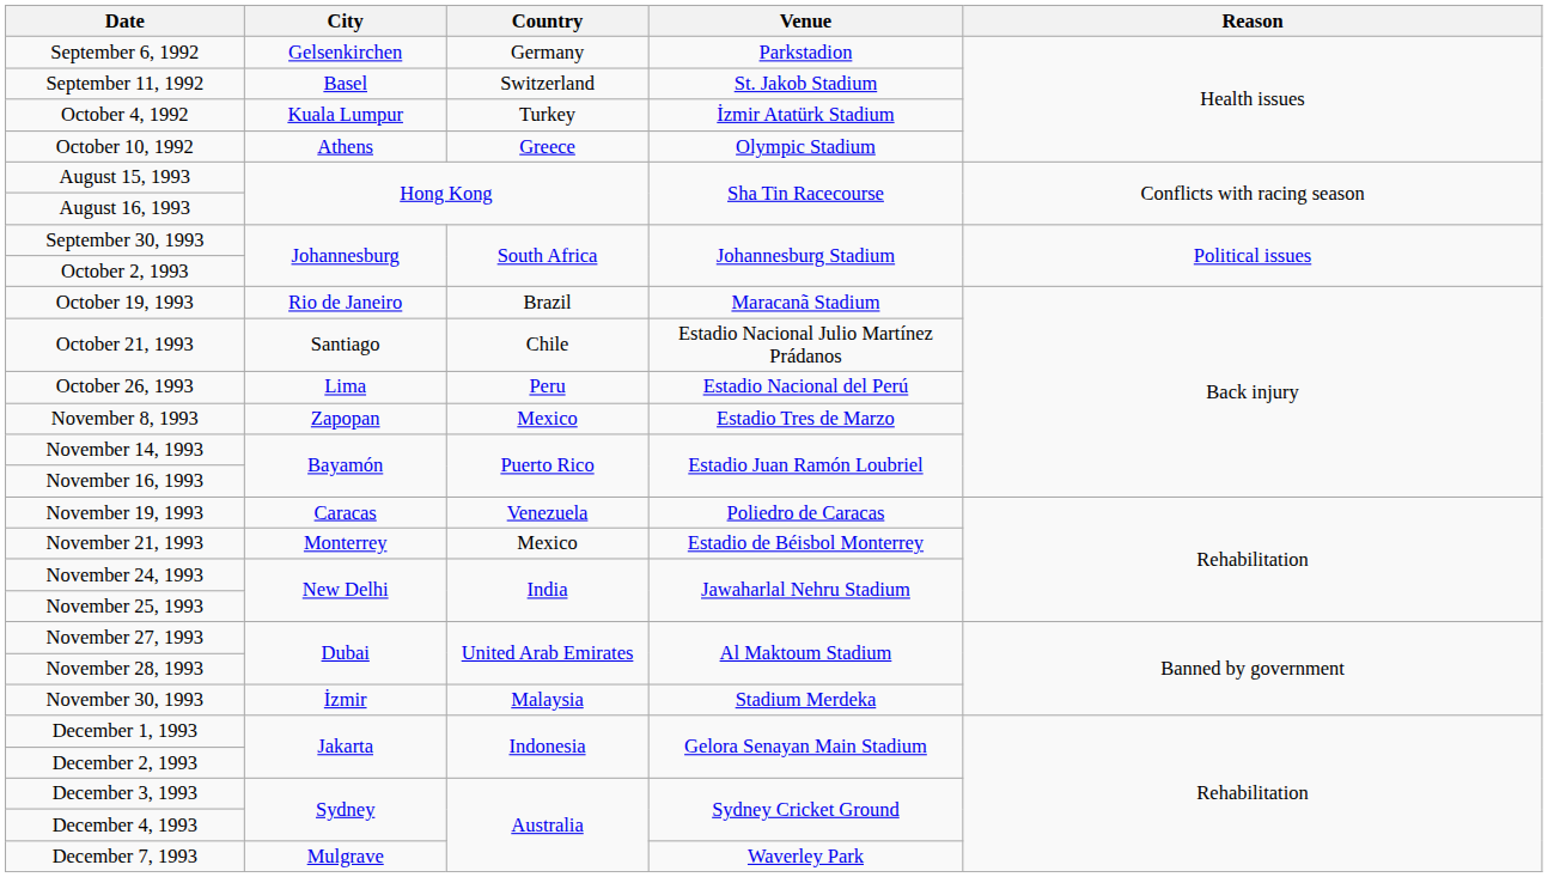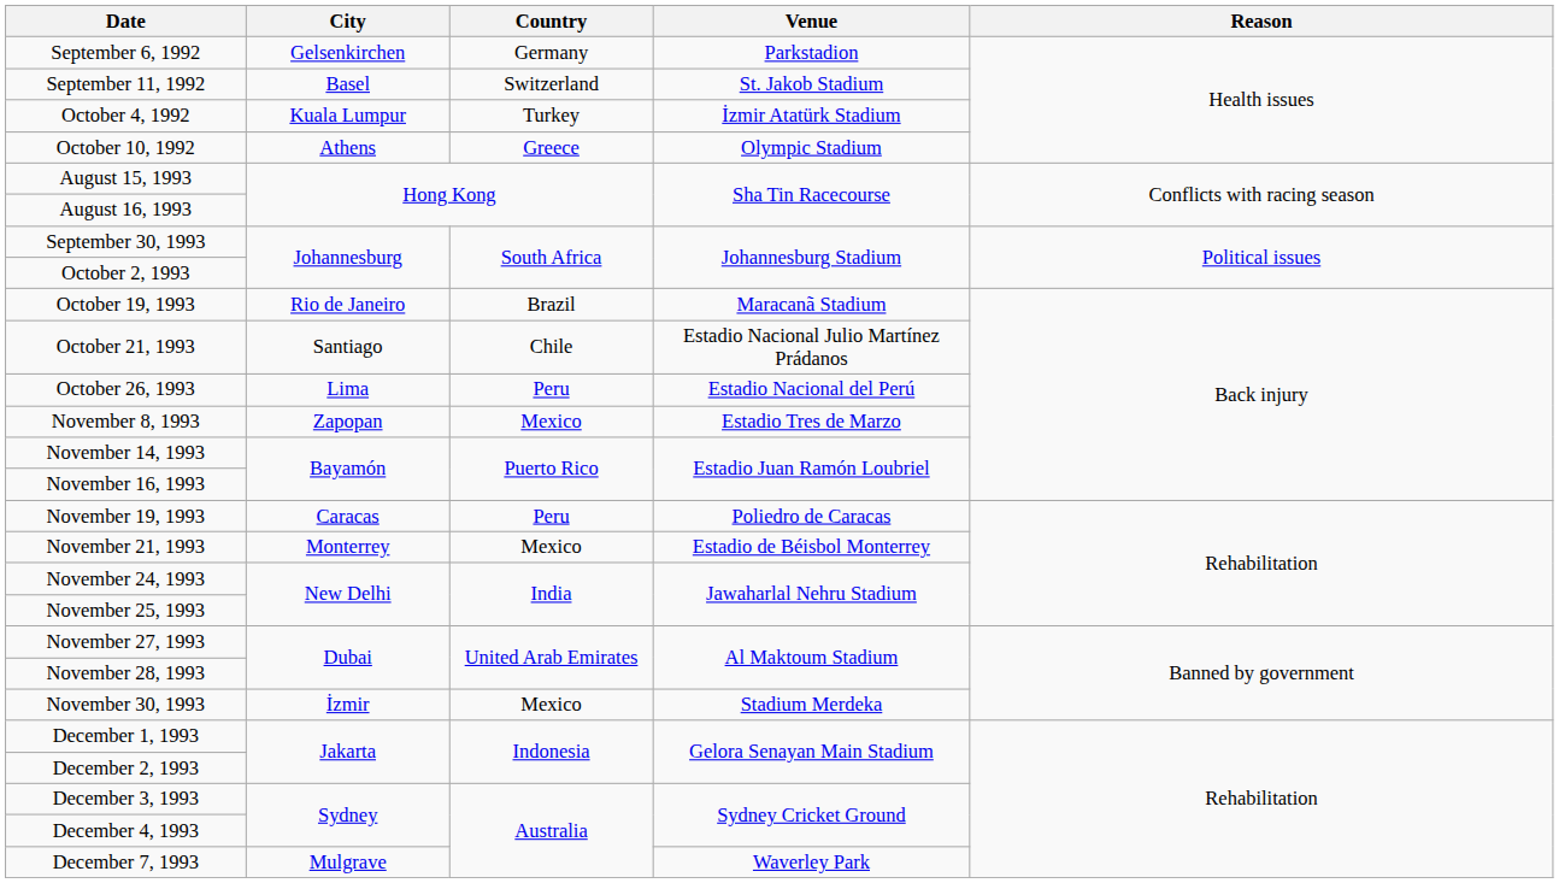 <table class="wikitable plainrowheaders" style="text-align:center;">
 <tr>
 <th scope="col" style="width:12em;">Date</th>
 <th scope="col" style="width:10em;">City</th>
 <th scope="col" style="width:10em;">Country</th>
 <th scope="col" style="width:16em;">Venue</th>
 <th scope="col" style="width:30em;">Reason</th>
 </tr>
 <tr>
 <td scope="row" style="text-align:center;">September 6, 1992</td>
 <td><a href='#'>Gelsenkirchen</a></td>
 <td>Germany</td>
 <td><a href='#'>Parkstadion</a></td>
 <td rowspan="4">Health issues</td>
 </tr>
 <tr>
 <td scope="row" style="text-align:center;">September 11, 1992</td>
 <td><a href='#'>Basel</a></td>
 <td>Switzerland</td>
 <td><a href='#'>St. Jakob Stadium</a></td>
 </tr>
 <tr>
 <td scope="row" style="text-align:center;">October 4, 1992</td>
 <td><a href='#'>Kuala Lumpur</a></td>
 <td>Turkey</td>
 <td><a href='#'>İzmir Atatürk Stadium</a></td>
 </tr>
 <tr>
 <td scope="row" style="text-align:center;">October 10, 1992</td>
 <td><a href='#'>Athens</a></td>
 <td><a href='#'>Greece</a></td>
 <td><a href='#'>Olympic Stadium</a></td>
 </tr>
 <tr>
 <td>August 15, 1993</td>
 <td colspan="2" rowspan="2"><a href='#'>Hong Kong</a></td>
 <td rowspan="2"><a href='#'>Sha Tin Racecourse</a></td>
 <td rowspan="2">Conflicts with racing season</td>
 </tr>
 <tr>
 <td>August 16, 1993</td>
 </tr>
 <tr>
 <td scope="row" style="text-align:center;">September 30, 1993</td>
 <td rowspan="2"><a href='#'>Johannesburg</a></td>
 <td rowspan="2"><a href='#'>South Africa</a></td>
 <td rowspan="2"><a href='#'>Johannesburg Stadium</a></td>
 <td rowspan="2"><a href='#'>Political issues</a></td>
 </tr>
 <tr>
 <td scope="row" style="text-align:center;">October 2, 1993</td>
 </tr>
 <tr>
 <td>October 19, 1993</td>
 <td><a href='#'>Rio de Janeiro</a></td>
 <td>Brazil</td>
 <td><a href='#'>Maracanã Stadium</a></td>
 <td rowspan="6">Back injury</td>
 </tr>
 <tr>
 <td scope="row" style="text-align:center;">October 21, 1993</td>
 <td>Santiago</td>
 <td>Chile</td>
 <td>Estadio Nacional Julio Martínez Prádanos</td>
 </tr>
 <tr>
 <td scope="row" style="text-align:center;">October 26, 1993</td>
 <td><a href='#'>Lima</a></td>
 <td><a href='#'>Peru</a></td>
 <td><a href='#'>Estadio Nacional del Perú</a></td>
 </tr>
 <tr>
 <td scope="row" style="text-align:center;">November 8, 1993</td>
 <td><a href='#'>Zapopan</a></td>
 <td><a href='#'>Mexico</a></td>
 <td><a href='#'>Estadio Tres de Marzo</a></td>
 </tr>
 <tr>
 <td>November 14, 1993</td>
 <td rowspan="2"><a href='#'>Bayamón</a></td>
 <td rowspan="2"><a href='#'>Puerto Rico</a></td>
 <td rowspan="2"><a href='#'>Estadio Juan Ramón Loubriel</a></td>
 </tr>
 <tr>
 <td>November 16, 1993</td>
 </tr>
 <tr>
 <td>November 19, 1993</td>
 <td><a href='#'>Caracas</a></td>
-<td><a href='#'>Venezuela</a></td>
+<td><a href='#'>Peru</a></td>
 <td><a href='#'>Poliedro de Caracas</a></td>
 <td rowspan="4">Rehabilitation</td>
 </tr>
 <tr>
 <td scope="row" style="text-align:center;">November 21, 1993</td>
 <td><a href='#'>Monterrey</a></td>
 <td>Mexico</td>
 <td><a href='#'>Estadio de Béisbol Monterrey</a></td>
 </tr>
 <tr>
 <td>November 24, 1993</td>
 <td rowspan="2"><a href='#'>New Delhi</a></td>
 <td rowspan="2"><a href='#'>India</a></td>
 <td rowspan="2"><a href='#'>Jawaharlal Nehru Stadium</a></td>
 </tr>
 <tr>
 <td>November 25, 1993</td>
 </tr>
 <tr>
 <td>November 27, 1993</td>
 <td rowspan="2"><a href='#'>Dubai</a></td>
 <td rowspan="2"><a href='#'>United Arab Emirates</a></td>
 <td rowspan="2"><a href='#'>Al Maktoum Stadium</a></td>
 <td rowspan="3">Banned by government</td>
 </tr>
 <tr>
 <td>November 28, 1993</td>
 </tr>
 <tr>
 <td>November 30, 1993</td>
 <td><a href='#'>İzmir</a></td>
-<td><a href='#'>Malaysia</a></td>
+<td>Mexico</td>
 <td><a href='#'>Stadium Merdeka</a></td>
 </tr>
 <tr>
 <td>December 1, 1993</td>
 <td rowspan="2"><a href='#'>Jakarta</a></td>
 <td rowspan="2"><a href='#'>Indonesia</a></td>
 <td rowspan="2"><a href='#'>Gelora Senayan Main Stadium</a></td>
 <td rowspan="5">Rehabilitation</td>
 </tr>
 <tr>
 <td>December 2, 1993</td>
 </tr>
 <tr>
 <td>December 3, 1993</td>
 <td rowspan="2"><a href='#'>Sydney</a></td>
 <td rowspan="3"><a href='#'>Australia</a></td>
 <td rowspan="2"><a href='#'>Sydney Cricket Ground</a></td>
 </tr>
 <tr>
 <td>December 4, 1993</td>
 </tr>
 <tr>
 <td>December 7, 1993</td>
 <td><a href='#'>Mulgrave</a></td>
 <td><a href='#'>Waverley Park</a></td>
 </tr>
 </table>
